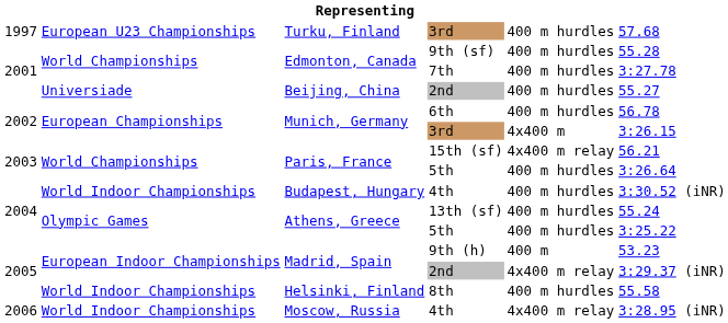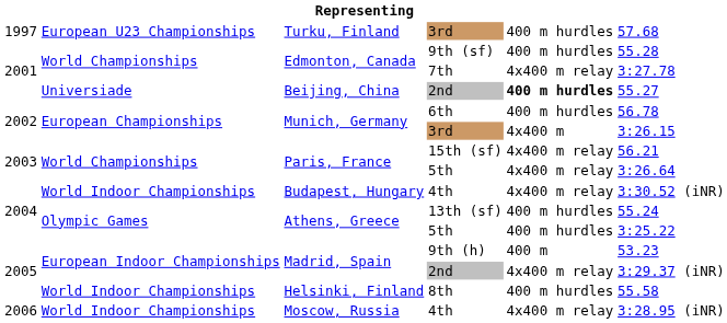 <table>
 <tr>
 <th colspan="6">Representing </th>
 </tr>
 <tr>
 <td>1997</td>
 <td><a href='#'>European U23 Championships</a></td>
 <td><a href='#'>Turku, Finland</a></td>
 <td bgcolor="cc9966">3rd</td>
 <td>400 m hurdles</td>
 <td><a href='#'>57.68</a></td>
 </tr>
 <tr>
 <td rowspan=3>2001</td>
 <td rowspan=2><a href='#'>World Championships</a></td>
 <td rowspan=2><a href='#'>Edmonton, Canada</a></td>
 <td>9th (sf)</td>
 <td>400 m hurdles</td>
 <td><a href='#'>55.28</a></td>
 </tr>
 <tr>
 <td>7th</td>
-<td>400 m hurdles</td>
+<td>4x400 m relay</td>
 <td><a href='#'>3:27.78</a></td>
 </tr>
 <tr>
 <td><a href='#'>Universiade</a></td>
 <td><a href='#'>Beijing, China</a></td>
 <td bgcolor="silver">2nd</td>
-<td>400 m hurdles</td>
+<td><strong>400 m hurdles</strong></td>
 <td><a href='#'>55.27</a></td>
 </tr>
 <tr>
 <td rowspan=2>2002</td>
 <td rowspan=2><a href='#'>European Championships</a></td>
 <td rowspan=2><a href='#'>Munich, Germany</a></td>
 <td>6th</td>
 <td>400 m hurdles</td>
 <td><a href='#'>56.78</a></td>
 </tr>
 <tr>
 <td bgcolor="cc9966">3rd</td>
 <td>4x400 m</td>
 <td><a href='#'>3:26.15</a></td>
 </tr>
 <tr>
 <td rowspan=2>2003</td>
 <td rowspan=2><a href='#'>World Championships</a></td>
 <td rowspan=2><a href='#'>Paris, France</a></td>
 <td>15th (sf)</td>
 <td>4x400 m relay</td>
 <td><a href='#'>56.21</a></td>
 </tr>
 <tr>
 <td>5th</td>
-<td>400 m hurdles</td>
+<td>4x400 m relay</td>
 <td><a href='#'>3:26.64</a></td>
 </tr>
 <tr>
 <td rowspan=3>2004</td>
 <td><a href='#'>World Indoor Championships</a></td>
 <td><a href='#'>Budapest, Hungary</a></td>
 <td>4th</td>
-<td>400 m hurdles</td>
+<td>4x400 m relay</td>
 <td><a href='#'>3:30.52</a> (iNR)</td>
 </tr>
 <tr>
 <td rowspan=2><a href='#'>Olympic Games</a></td>
 <td rowspan=2><a href='#'>Athens, Greece</a></td>
 <td>13th (sf)</td>
 <td>400 m hurdles</td>
 <td><a href='#'>55.24</a></td>
 </tr>
 <tr>
 <td>5th</td>
 <td>400 m hurdles</td>
 <td><a href='#'>3:25.22</a></td>
 </tr>
 <tr>
 <td rowspan=3>2005</td>
 <td rowspan=2><a href='#'>European Indoor Championships</a></td>
 <td rowspan=2><a href='#'>Madrid, Spain</a></td>
 <td>9th (h)</td>
 <td>400 m</td>
 <td><a href='#'>53.23</a></td>
 </tr>
 <tr>
 <td bgcolor="silver">2nd</td>
 <td>4x400 m relay</td>
 <td><a href='#'>3:29.37</a> (iNR)</td>
 </tr>
 <tr>
 <td><a href='#'>World Indoor Championships</a></td>
 <td><a href='#'>Helsinki, Finland</a></td>
 <td>8th</td>
 <td>400 m hurdles</td>
 <td><a href='#'>55.58</a></td>
 </tr>
 <tr>
 <td>2006</td>
 <td><a href='#'>World Indoor Championships</a></td>
 <td><a href='#'>Moscow, Russia</a></td>
 <td>4th</td>
 <td>4x400 m relay</td>
 <td><a href='#'>3:28.95</a> (iNR)</td>
 </tr>
 </table>
